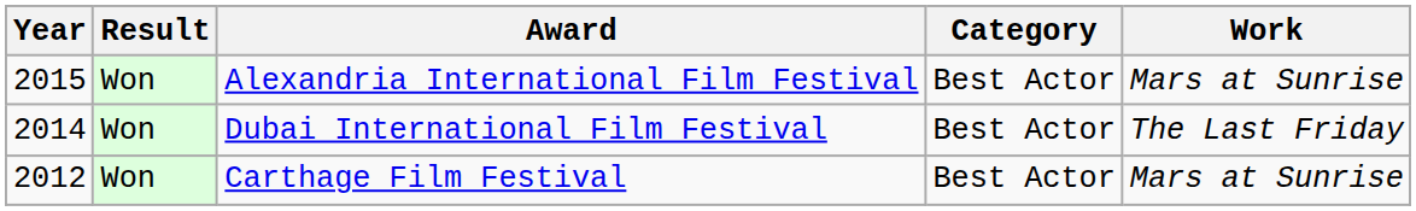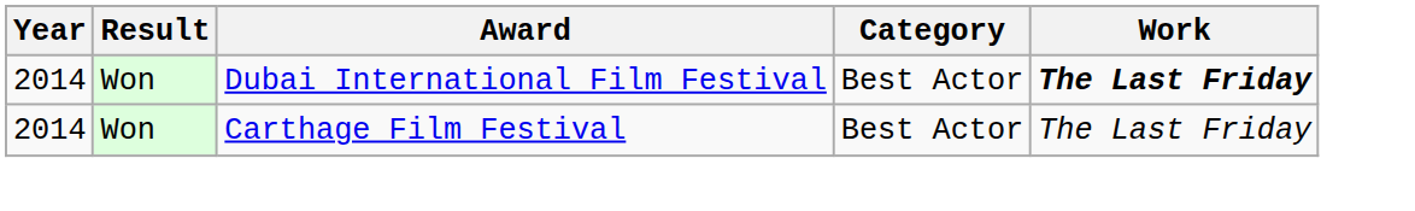 <table class="wikitable">
 <tr>
 <th>Year</th>
 <th>Result</th>
 <th>Award</th>
 <th>Category</th>
 <th>Work</th>
 </tr>
 <tr>
-<td>2015</td>
+<td>2014</td>
 <td style="background:#dfd;">Won</td>
-<td><a href='#'>Alexandria International Film Festival</a></td>
+<td><a href='#'>Dubai International Film Festival</a></td>
 <td>Best Actor</td>
-<td><em>Mars at Sunrise</em></td>
+<td><strong><em>The Last Friday</em></strong></td>
 </tr>
 <tr>
 <td>2014</td>
 <td style="background:#dfd;">Won</td>
-<td><a href='#'>Dubai International Film Festival</a></td>
+<td><a href='#'>Carthage Film Festival</a></td>
 <td>Best Actor</td>
 <td><em>The Last Friday</em></td>
 </tr>
-<tr>
-<td>2012</td>
-<td style="background:#dfd;">Won</td>
-<td><a href='#'>Carthage Film Festival</a></td>
-<td>Best Actor</td>
-<td><em>Mars at Sunrise</em></td>
-</tr>
 </table>
